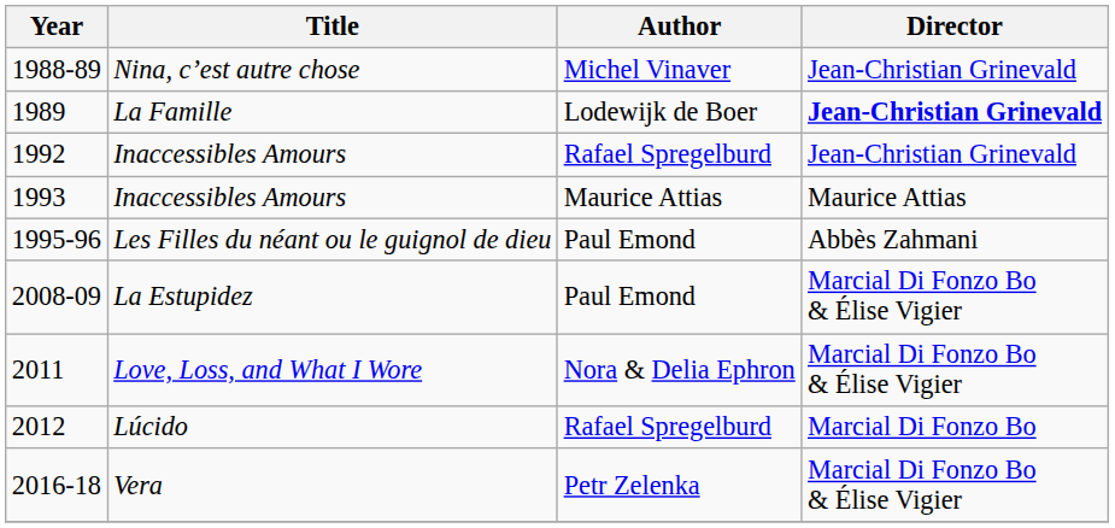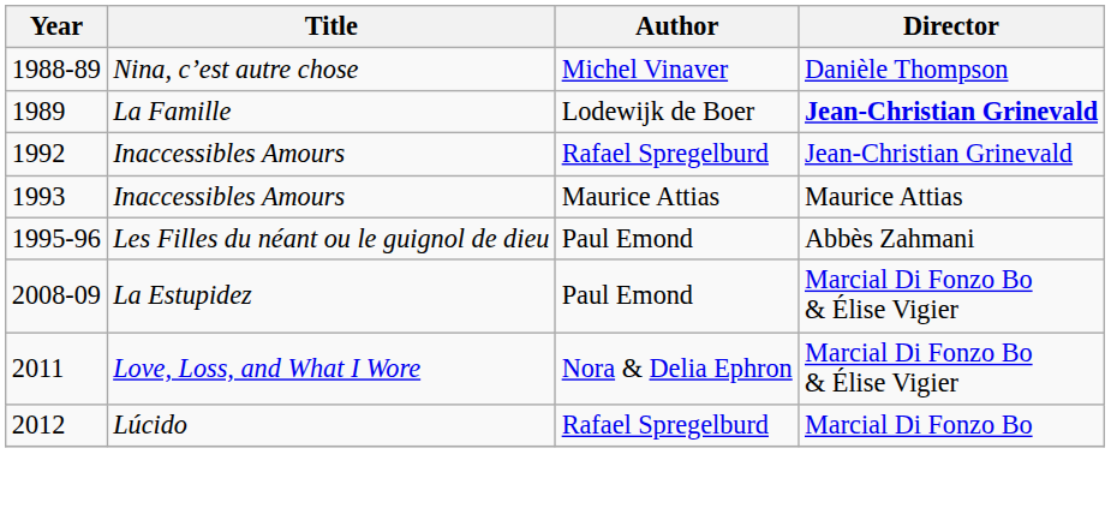 <table class="wikitable">
 <tr>
 <th>Year</th>
 <th>Title</th>
 <th>Author</th>
 <th>Director</th>
 </tr>
 <tr>
 <td>1988-89</td>
 <td><em>Nina, c’est autre chose</em></td>
 <td><a href='#'>Michel Vinaver</a></td>
-<td><a href='#'>Jean-Christian Grinevald</a></td>
+<td><a href='#'>Danièle Thompson</a></td>
 </tr>
 <tr>
 <td>1989</td>
 <td><em>La Famille</em></td>
 <td>Lodewijk de Boer</td>
 <td><strong><a href='#'>Jean-Christian Grinevald</a></strong></td>
 </tr>
 <tr>
 <td>1992</td>
 <td><em>Inaccessibles Amours</em></td>
 <td><a href='#'>Rafael Spregelburd</a></td>
 <td><a href='#'>Jean-Christian Grinevald</a></td>
 </tr>
 <tr>
 <td>1993</td>
 <td><em>Inaccessibles Amours</em></td>
 <td>Maurice Attias</td>
 <td>Maurice Attias</td>
 </tr>
 <tr>
 <td>1995-96</td>
 <td><em>Les Filles du néant ou le guignol de dieu</em></td>
 <td>Paul Emond</td>
 <td>Abbès Zahmani</td>
 </tr>
 <tr>
 <td>2008-09</td>
 <td><em>La Estupidez</em></td>
 <td>Paul Emond</td>
 <td><a href='#'>Marcial Di Fonzo Bo</a><br> & Élise Vigier</td>
 </tr>
 <tr>
 <td>2011</td>
 <td><em><a href='#'>Love, Loss, and What I Wore</a></em></td>
 <td><a href='#'>Nora</a> & <a href='#'>Delia Ephron</a></td>
 <td><a href='#'>Marcial Di Fonzo Bo</a><br> & Élise Vigier</td>
 </tr>
 <tr>
 <td>2012</td>
 <td><em>Lúcido</em></td>
 <td><a href='#'>Rafael Spregelburd</a></td>
 <td><a href='#'>Marcial Di Fonzo Bo</a></td>
 </tr>
 <tr>
-<td>2016-18</td>
-<td><em>Vera</em></td>
-<td><a href='#'>Petr Zelenka</a></td>
-<td><a href='#'>Marcial Di Fonzo Bo</a><br> & Élise Vigier</td>
-</tr>
-<tr>
 </tr>
 </table>
